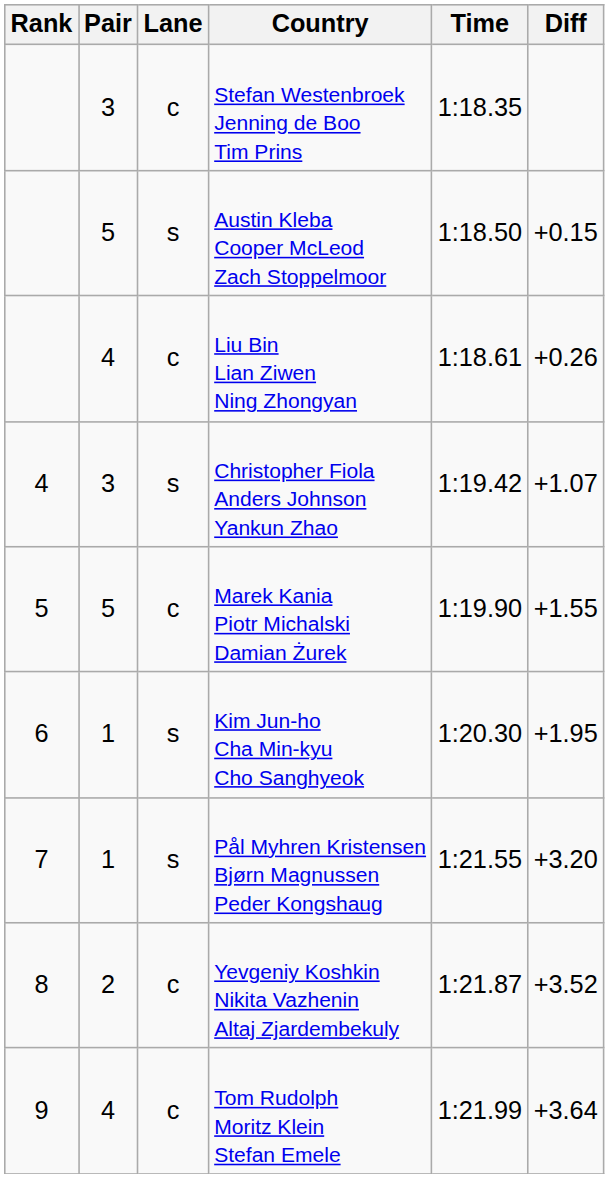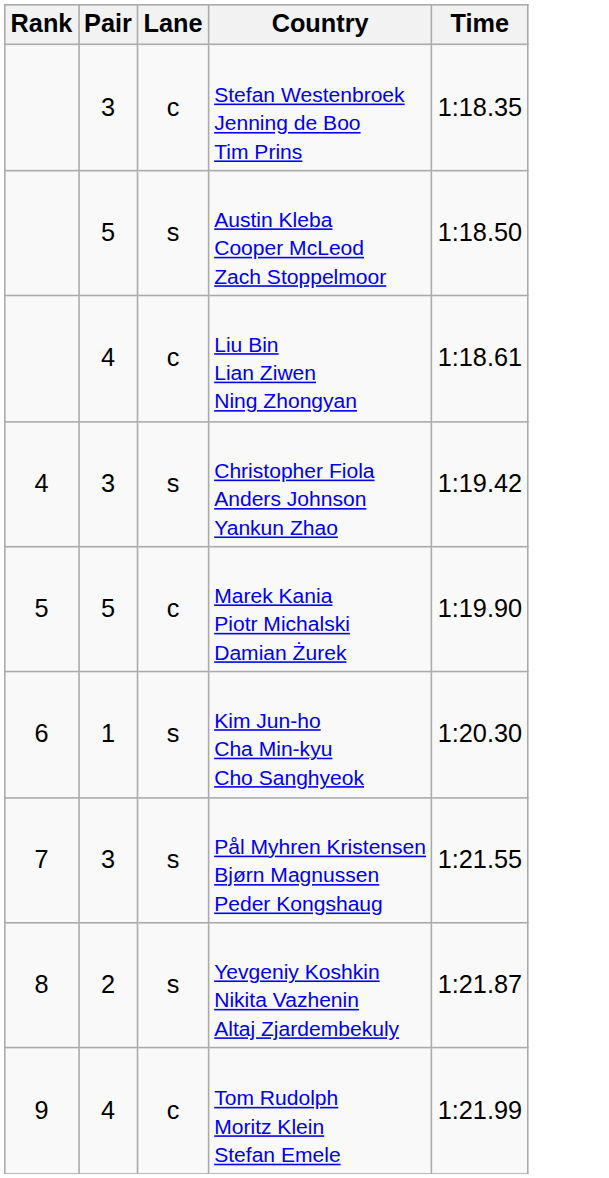 <table class="wikitable sortable" style="text-align:center">
 <tr>
 <th>Rank</th>
 <th>Pair</th>
 <th>Lane</th>
 <th>Country</th>
 <th>Time</th>
-<th>Diff</th>
 </tr>
 <tr>
 <td></td>
 <td>3</td>
 <td>c</td>
 <td align=left><br><small><a href='#'>Stefan Westenbroek</a><br><a href='#'>Jenning de Boo</a><br><a href='#'>Tim Prins</a></small></td>
 <td>1:18.35</td>
-<td></td>
 </tr>
 <tr>
 <td></td>
 <td>5</td>
 <td>s</td>
 <td align=left><br><small><a href='#'>Austin Kleba</a><br><a href='#'>Cooper McLeod</a><br><a href='#'>Zach Stoppelmoor</a></small></td>
 <td>1:18.50</td>
-<td>+0.15</td>
 </tr>
 <tr>
 <td></td>
 <td>4</td>
 <td>c</td>
 <td align=left><br><small><a href='#'>Liu Bin</a><br><a href='#'>Lian Ziwen</a><br><a href='#'>Ning Zhongyan</a></small></td>
 <td>1:18.61</td>
-<td>+0.26</td>
 </tr>
 <tr>
 <td>4</td>
 <td>3</td>
 <td>s</td>
 <td align=left><br><small><a href='#'>Christopher Fiola</a><br><a href='#'>Anders Johnson</a><br><a href='#'>Yankun Zhao</a></small></td>
 <td>1:19.42</td>
-<td>+1.07</td>
 </tr>
 <tr>
 <td>5</td>
 <td>5</td>
 <td>c</td>
 <td align=left><br><small><a href='#'>Marek Kania</a><br><a href='#'>Piotr Michalski</a><br><a href='#'>Damian Żurek</a></small></td>
 <td>1:19.90</td>
-<td>+1.55</td>
 </tr>
 <tr>
 <td>6</td>
 <td>1</td>
 <td>s</td>
 <td align=left><br><small><a href='#'>Kim Jun-ho</a><br><a href='#'>Cha Min-kyu</a><br><a href='#'>Cho Sanghyeok</a></small></td>
 <td>1:20.30</td>
-<td>+1.95</td>
 </tr>
 <tr>
 <td>7</td>
-<td>1</td>
+<td>3</td>
 <td>s</td>
 <td align=left><br><small><a href='#'>Pål Myhren Kristensen</a><br><a href='#'>Bjørn Magnussen</a><br><a href='#'>Peder Kongshaug</a></small></td>
 <td>1:21.55</td>
-<td>+3.20</td>
 </tr>
 <tr>
 <td>8</td>
 <td>2</td>
-<td>c</td>
+<td>s</td>
 <td align=left><br><small><a href='#'>Yevgeniy Koshkin</a><br><a href='#'>Nikita Vazhenin</a><br><a href='#'>Altaj Zjardembekuly</a></small></td>
 <td>1:21.87</td>
-<td>+3.52</td>
 </tr>
 <tr>
 <td>9</td>
 <td>4</td>
 <td>c</td>
 <td align=left><br><small><a href='#'>Tom Rudolph</a><br><a href='#'>Moritz Klein</a><br><a href='#'>Stefan Emele</a></small></td>
 <td>1:21.99</td>
-<td>+3.64</td>
 </tr>
 </table>
